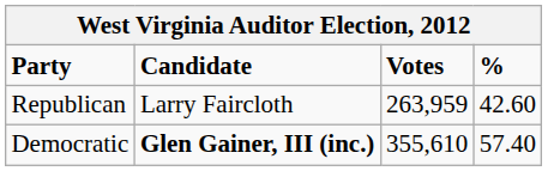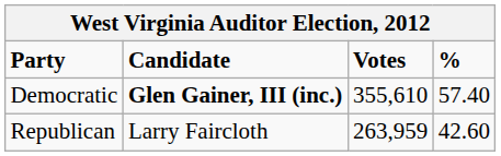 <table class="wikitable">
 <tr>
 <th colspan="4">West Virginia Auditor Election, 2012</th>
 </tr>
 <tr>
 <td><strong>Party</strong></td>
 <td><strong>Candidate</strong></td>
 <td><strong>Votes</strong></td>
 <td><strong>%</strong></td>
 </tr>
 <tr>
+<td>Democratic</td>
+<td><strong>Glen Gainer, III (inc.)</strong></td>
+<td>355,610</td>
+<td>57.40</td>
+</tr>
+<tr>
 <td>Republican</td>
 <td>Larry Faircloth</td>
 <td>263,959</td>
 <td>42.60</td>
 </tr>
-<tr>
-<td>Democratic</td>
-<td><strong>Glen Gainer, III (inc.)</strong></td>
-<td>355,610</td>
-<td>57.40</td>
-</tr>
 </table>
